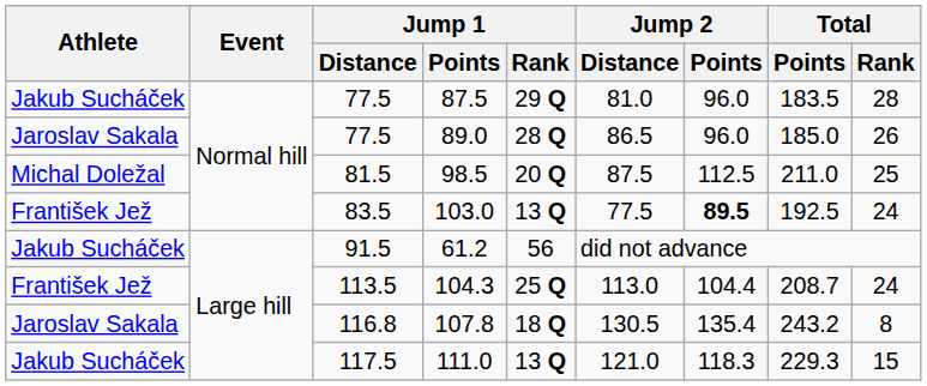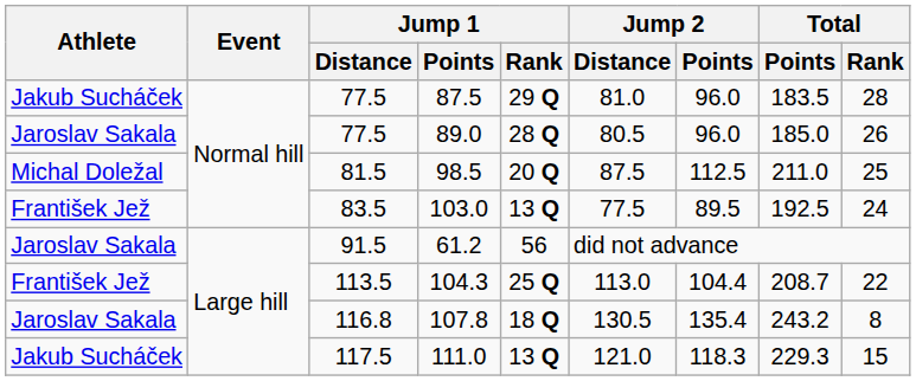 <table class="wikitable" style="font-size:90%">
 <tr>
 <th rowspan="2">Athlete</th>
 <th rowspan="2">Event</th>
 <th colspan="3">Jump 1</th>
 <th colspan="2">Jump 2</th>
 <th colspan="2">Total</th>
 </tr>
 <tr>
 <th>Distance</th>
 <th>Points</th>
 <th>Rank</th>
 <th>Distance</th>
 <th>Points</th>
 <th>Points</th>
 <th>Rank</th>
 </tr>
 <tr>
 <td><a href='#'>Jakub Sucháček</a></td>
 <td rowspan="4">Normal hill</td>
 <td align="center">77.5</td>
 <td align="center">87.5</td>
 <td align="center">29 <strong>Q</strong></td>
 <td align="center">81.0</td>
 <td align="center">96.0</td>
 <td align="center">183.5</td>
 <td align="center">28</td>
 </tr>
 <tr>
 <td><a href='#'>Jaroslav Sakala</a></td>
 <td align="center">77.5</td>
 <td align="center">89.0</td>
 <td align="center">28 <strong>Q</strong></td>
-<td align="center">86.5</td>
+<td align="center">80.5</td>
 <td align="center">96.0</td>
 <td align="center">185.0</td>
 <td align="center">26</td>
 </tr>
 <tr>
 <td><a href='#'>Michal Doležal</a></td>
 <td align="center">81.5</td>
 <td align="center">98.5</td>
 <td align="center">20 <strong>Q</strong></td>
 <td align="center">87.5</td>
 <td align="center">112.5</td>
 <td align="center">211.0</td>
 <td align="center">25</td>
 </tr>
 <tr>
 <td><a href='#'>František Jež</a></td>
 <td align="center">83.5</td>
 <td align="center">103.0</td>
 <td align="center">13 <strong>Q</strong></td>
 <td align="center">77.5</td>
-<td align="center"><strong>89.5</strong></td>
+<td align="center">89.5</td>
 <td align="center">192.5</td>
 <td align="center">24</td>
 </tr>
 <tr>
-<td><a href='#'>Jakub Sucháček</a></td>
+<td><a href='#'>Jaroslav Sakala</a></td>
 <td rowspan="4">Large hill</td>
 <td align="center">91.5</td>
 <td align="center">61.2</td>
 <td align="center">56</td>
 <td colspan="4">did not advance</td>
 </tr>
 <tr>
 <td><a href='#'>František Jež</a></td>
 <td align="center">113.5</td>
 <td align="center">104.3</td>
 <td align="center">25 <strong>Q</strong></td>
 <td align="center">113.0</td>
 <td align="center">104.4</td>
 <td align="center">208.7</td>
-<td align="center">24</td>
+<td align="center">22</td>
 </tr>
 <tr>
 <td><a href='#'>Jaroslav Sakala</a></td>
 <td align="center">116.8</td>
 <td align="center">107.8</td>
 <td align="center">18 <strong>Q</strong></td>
 <td align="center">130.5</td>
 <td align="center">135.4</td>
 <td align="center">243.2</td>
 <td align="center">8</td>
 </tr>
 <tr>
 <td><a href='#'>Jakub Sucháček</a></td>
 <td align="center">117.5</td>
 <td align="center">111.0</td>
 <td align="center">13 <strong>Q</strong></td>
 <td align="center">121.0</td>
 <td align="center">118.3</td>
 <td align="center">229.3</td>
 <td align="center">15</td>
 </tr>
 </table>
